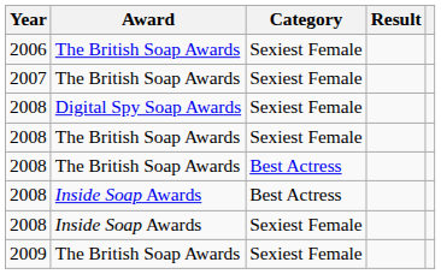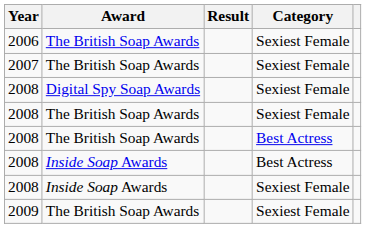 <table class="wikitable sortable">
 <tr>
 <th>Year</th>
 <th>Award</th>
+<th>Result</th>
 <th>Category</th>
-<th>Result</th>
 <th scope=col class=unsortable></th>
 </tr>
 <tr>
 <td>2006</td>
 <td><a href='#'>The British Soap Awards</a></td>
+<td></td>
 <td>Sexiest Female</td>
-<td></td>
 <td align="center"></td>
 </tr>
 <tr>
 <td>2007</td>
 <td>The British Soap Awards</td>
+<td></td>
 <td>Sexiest Female</td>
-<td></td>
 <td align="center"></td>
 </tr>
 <tr>
 <td>2008</td>
 <td><a href='#'>Digital Spy Soap Awards</a></td>
+<td></td>
 <td>Sexiest Female</td>
-<td></td>
 <td align="center"></td>
 </tr>
 <tr>
 <td>2008</td>
 <td>The British Soap Awards</td>
+<td></td>
 <td>Sexiest Female</td>
-<td></td>
 <td align="center"></td>
 </tr>
 <tr>
 <td>2008</td>
 <td>The British Soap Awards</td>
+<td></td>
 <td><a href='#'>Best Actress</a></td>
-<td></td>
 <td align="center"></td>
 </tr>
 <tr>
 <td>2008</td>
 <td><a href='#'><em>Inside Soap</em> Awards</a></td>
+<td></td>
 <td>Best Actress</td>
-<td></td>
 <td align="center"></td>
 </tr>
 <tr>
 <td>2008</td>
 <td><em>Inside Soap</em> Awards</td>
+<td></td>
 <td>Sexiest Female</td>
-<td></td>
 <td align="center"></td>
 </tr>
 <tr>
 <td>2009</td>
 <td>The British Soap Awards</td>
+<td></td>
 <td>Sexiest Female</td>
-<td></td>
 <td align="center"></td>
 </tr>
 </table>
